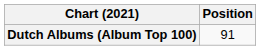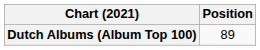 <table class="wikitable plainrowheaders" style="text-align:center">
 <tr>
 <th scope="col">Chart (2021)</th>
 <th scope="col">Position</th>
 </tr>
 <tr>
 <th scope="row">Dutch Albums (Album Top 100)</th>
-<td>91</td>
+<td>89</td>
 </tr>
 </table>
